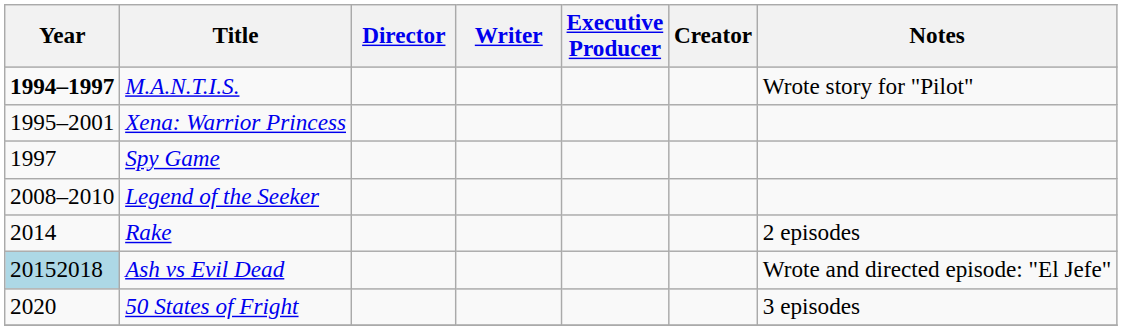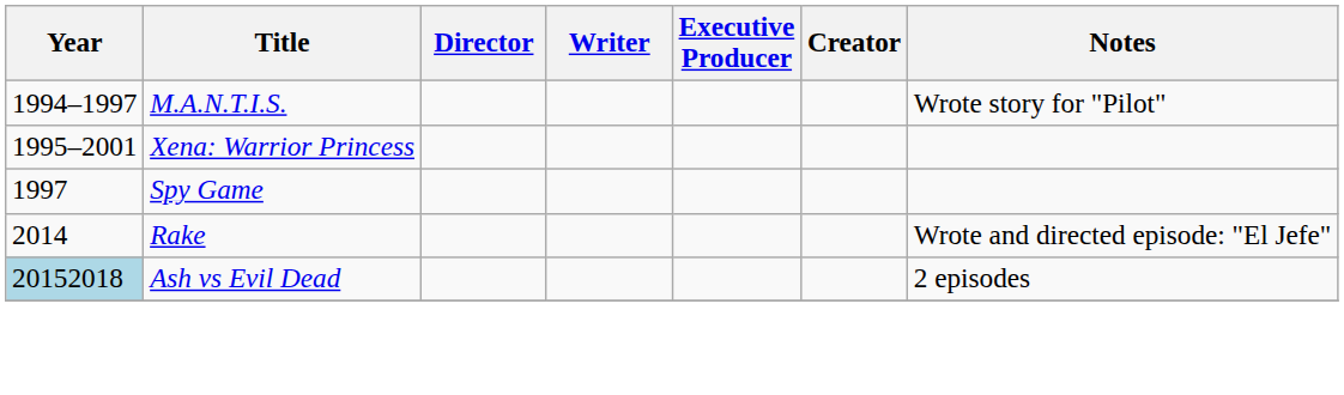 <table class="wikitable">
 <tr>
 <th>Year</th>
 <th>Title</th>
 <th width="65"><a href='#'>Director</a></th>
 <th width="65"><a href='#'>Writer</a></th>
 <th width="65"><a href='#'>Executive<br>Producer</a></th>
 <th>Creator</th>
 <th>Notes</th>
 </tr>
 <tr>
-<td><strong>1994–1997</strong></td>
+<td>1994–1997</td>
 <td><em><a href='#'>M.A.N.T.I.S.</a></em></td>
 <td></td>
 <td></td>
 <td></td>
 <td></td>
 <td>Wrote story for "Pilot"</td>
 </tr>
 <tr>
 <td>1995–2001</td>
 <td><em><a href='#'>Xena: Warrior Princess</a></em></td>
 <td></td>
 <td></td>
 <td></td>
 <td></td>
 <td></td>
 </tr>
 <tr>
 <td>1997</td>
 <td><em><a href='#'>Spy Game</a></em></td>
 <td></td>
 <td></td>
 <td></td>
 <td></td>
 <td></td>
 </tr>
 <tr>
-<td>2008–2010</td>
-<td><em><a href='#'>Legend of the Seeker</a></em></td>
-<td></td>
-<td></td>
-<td></td>
-<td></td>
-<td></td>
-</tr>
-<tr>
 <td>2014</td>
 <td><em><a href='#'>Rake</a></em></td>
 <td></td>
 <td></td>
 <td></td>
 <td></td>
-<td>2 episodes</td>
+<td>Wrote and directed episode: "El Jefe"</td>
 </tr>
 <tr>
 <td style="background: lightblue;">20152018</td>
 <td><em><a href='#'>Ash vs Evil Dead</a></em></td>
 <td></td>
 <td></td>
 <td></td>
 <td></td>
-<td>Wrote and directed episode: "El Jefe"</td>
-</tr>
-<tr>
-<td>2020</td>
-<td><em><a href='#'>50 States of Fright</a></em></td>
-<td></td>
-<td></td>
-<td></td>
-<td></td>
-<td>3 episodes</td>
+<td>2 episodes</td>
 </tr>
 <tr>
 </tr>
 </table>
